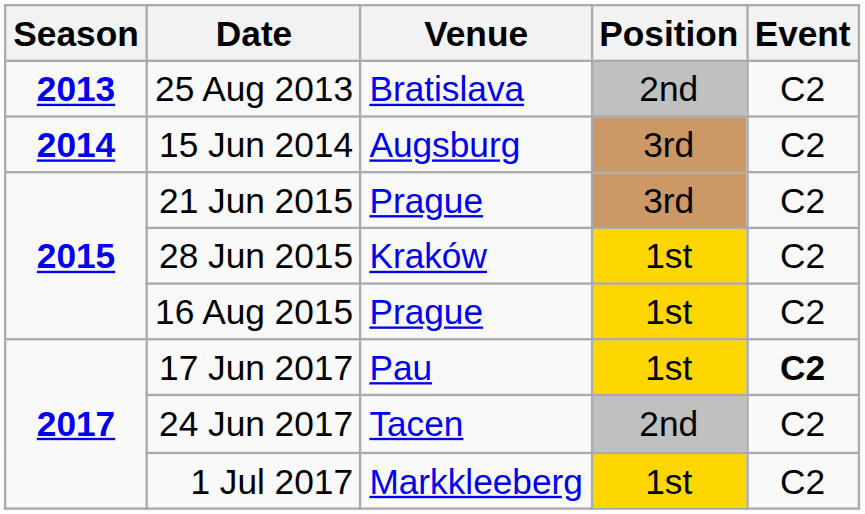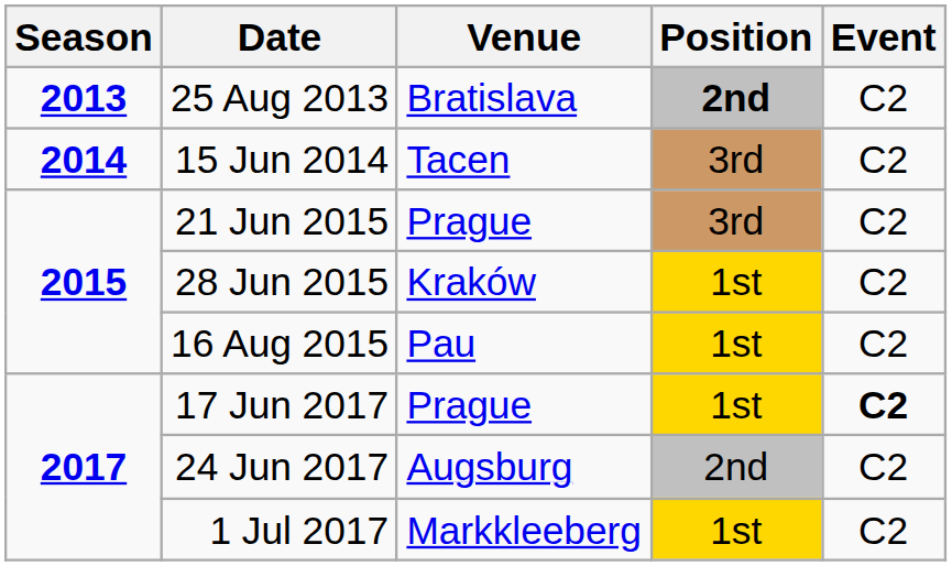 <table class="wikitable" style="text-align:center; font-size:95%;">
 <tr>
 <th>Season</th>
 <th>Date</th>
 <th>Venue</th>
 <th>Position</th>
 <th>Event</th>
 </tr>
 <tr>
 <td><strong><a href='#'>2013</a></strong></td>
 <td align=right>25 Aug 2013</td>
 <td align=left><a href='#'>Bratislava</a></td>
-<td bgcolor=silver>2nd</td>
+<td bgcolor=silver><strong>2nd</strong></td>
 <td>C2</td>
 </tr>
 <tr>
 <td><strong><a href='#'>2014</a></strong></td>
 <td align=right>15 Jun 2014</td>
-<td align=left><a href='#'>Augsburg</a></td>
+<td align=left><a href='#'>Tacen</a></td>
 <td bgcolor=cc9966>3rd</td>
 <td>C2</td>
 </tr>
 <tr>
 <td rowspan=3><strong><a href='#'>2015</a></strong></td>
 <td align=right>21 Jun 2015</td>
 <td align=left><a href='#'>Prague</a></td>
 <td bgcolor=cc9966>3rd</td>
 <td>C2</td>
 </tr>
 <tr>
 <td align=right>28 Jun 2015</td>
 <td align=left><a href='#'>Kraków</a></td>
 <td bgcolor=gold>1st</td>
 <td>C2</td>
 </tr>
 <tr>
 <td align=right>16 Aug 2015</td>
-<td align=left><a href='#'>Prague</a></td>
+<td align=left><a href='#'>Pau</a></td>
 <td bgcolor=gold>1st</td>
 <td>C2</td>
 </tr>
 <tr>
 <td rowspan=3><strong><a href='#'>2017</a></strong></td>
 <td align=right>17 Jun 2017</td>
-<td align=left><a href='#'>Pau</a></td>
+<td align=left><a href='#'>Prague</a></td>
 <td bgcolor=gold>1st</td>
 <td><strong>C2</strong></td>
 </tr>
 <tr>
 <td align=right>24 Jun 2017</td>
-<td align=left><a href='#'>Tacen</a></td>
+<td align=left><a href='#'>Augsburg</a></td>
 <td bgcolor=silver>2nd</td>
 <td>C2</td>
 </tr>
 <tr>
 <td align=right>1 Jul 2017</td>
 <td align=left><a href='#'>Markkleeberg</a></td>
 <td bgcolor=gold>1st</td>
 <td>C2</td>
 </tr>
 </table>
